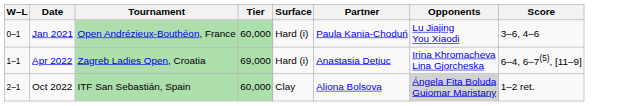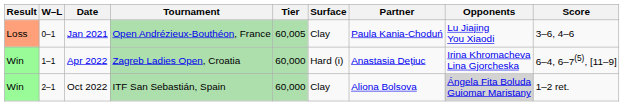 <table class="sortable wikitable">
 <tr>
+<th>Result</th>
 <th class="unsortable">W–L</th>
 <th>Date</th>
 <th>Tournament</th>
 <th>Tier</th>
 <th>Surface</th>
 <th>Partner</th>
 <th>Opponents</th>
 <th class="unsortable">Score</th>
 </tr>
 <tr>
+<td bgcolor=ffa07a>Loss</td>
 <td><small>0–1</small></td>
 <td><a href='#'>Jan 2021</a></td>
 <td bgcolor=addfad><a href='#'>Open Andrézieux-Bouthéon</a>, France</td>
-<td bgcolor=addfad>60,000</td>
-<td>Hard (i)</td>
+<td bgcolor=addfad>60,005</td>
+<td>Clay</td>
 <td> <a href='#'>Paula Kania-Choduń</a></td>
 <td> <a href='#'>Lu Jiajing</a> <br>  <a href='#'>You Xiaodi</a></td>
 <td>3–6, 4–6</td>
 </tr>
 <tr>
+<td bgcolor=98FB98>Win</td>
 <td><small>1–1</small></td>
 <td><a href='#'>Apr 2022</a></td>
 <td bgcolor=addfad><a href='#'>Zagreb Ladies Open</a>, Croatia</td>
-<td bgcolor=addfad>69,000</td>
+<td bgcolor=addfad>60,000</td>
 <td>Hard (i)</td>
 <td> <a href='#'>Anastasia Dețiuc</a></td>
 <td> <a href='#'>Irina Khromacheva</a> <br>  <a href='#'>Lina Gjorcheska</a></td>
 <td>6–4, 6–7<sup>(5)</sup>, [11–9]</td>
 </tr>
 <tr>
+<td bgcolor=98FB98>Win</td>
 <td><small>2–1</small></td>
 <td>Oct 2022</td>
 <td bgcolor=addfad>ITF San Sebastián, Spain</td>
 <td bgcolor=addfad>60,000</td>
 <td>Clay</td>
 <td> <a href='#'>Aliona Bolsova</a></td>
 <td style="background: lightgrey;"> <a href='#'>Ángela Fita Boluda</a> <br>  <a href='#'>Guiomar Maristany</a></td>
 <td>1–2 ret.</td>
 </tr>
 </table>
